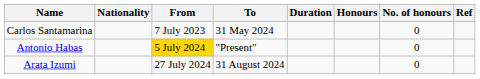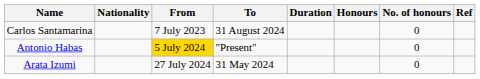 <table class="wikitable sortable" style="text-align: center">
 <tr>
 <th>Name</th>
 <th>Nationality</th>
 <th>From</th>
 <th class="sortable">To</th>
 <th class="sortable">Duration</th>
 <th class="unsortable">Honours</th>
 <th>No. of honours</th>
 <th>Ref</th>
 </tr>
 <tr>
 <td align=left>Carlos Santamarina</td>
 <td></td>
 <td align=left>7 July 2023</td>
-<td align=left>31 May 2024</td>
+<td align=left>31 August 2024</td>
 <td></td>
 <td></td>
 <td>0</td>
 <td></td>
 </tr>
 <tr>
 <td><a href='#'>Antonio Habas</a></td>
 <td></td>
 <td align=left style="background: gold;">5 July 2024</td>
 <td align=left>"Present"</td>
 <td></td>
 <td></td>
 <td>0</td>
 <td></td>
 </tr>
 <tr>
 <td><a href='#'>Arata Izumi</a></td>
 <td></td>
 <td align=left>27 July 2024</td>
-<td align=left>31 August 2024</td>
+<td align=left>31 May 2024</td>
 <td></td>
 <td></td>
 <td>0</td>
 <td></td>
 </tr>
 </table>
